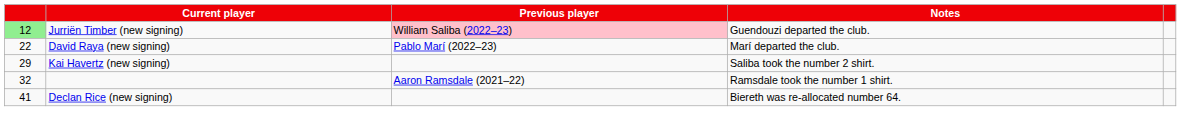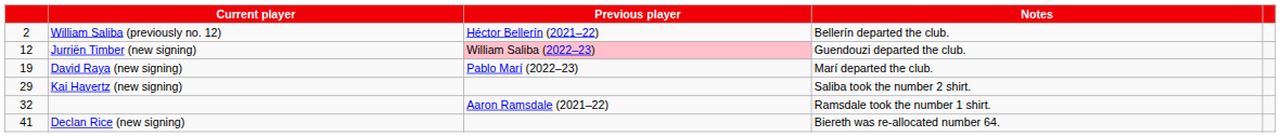 <table class="wikitable" style="text-align:center; font-size:90%; width:100%;">
 <tr>
 <th style="background-color:#ee0107; color:#ffffff;"></th>
 <th style="background-color:#ee0107; color:#ffffff;">Current player</th>
 <th style="background-color:#ee0107; color:#ffffff;">Previous player</th>
 <th style="background-color:#ee0107; color:#ffffff;">Notes</th>
 <th style="background-color:#ee0107; color:#ffffff;"></th>
 </tr>
 <tr>
-<td style="background: lightgreen;">12</td>
+<td>2</td>
+<td style="text-align:left;"> <a href='#'>William Saliba</a> (previously no. 12)</td>
+<td style="text-align:left;"> <a href='#'>Héctor Bellerín</a> (<a href='#'>2021–22</a>)</td>
+<td style="text-align:left;">Bellerín departed the club.</td>
+<td></td>
+</tr>
+<tr>
+<td>12</td>
 <td style="text-align:left;"> <a href='#'>Jurriën Timber</a> (new signing)</td>
 <td style="background: pink; text-align:left;"> William Saliba (<a href='#'>2022–23</a>)</td>
 <td style="text-align:left;">Guendouzi departed the club.</td>
 <td></td>
 </tr>
 <tr>
-<td>22</td>
+<td>19</td>
 <td style="text-align:left;"> <a href='#'>David Raya</a> (new signing)</td>
 <td style="text-align:left;"> <a href='#'>Pablo Marí</a> (2022–23)</td>
 <td style="text-align:left;">Marí departed the club.</td>
 <td></td>
 </tr>
 <tr>
 <td>29</td>
 <td style="text-align:left;"> <a href='#'>Kai Havertz</a> (new signing)</td>
 <td style="text-align:left;"></td>
 <td style="text-align:left;">Saliba took the number 2 shirt.</td>
 <td></td>
 </tr>
 <tr>
 <td>32</td>
 <td style="text-align:left;"></td>
 <td style="text-align:left;"> <a href='#'>Aaron Ramsdale</a> (2021–22)</td>
 <td style="text-align:left;">Ramsdale took the number 1 shirt.</td>
 <td></td>
 </tr>
 <tr>
 <td>41</td>
 <td style="text-align:left;"> <a href='#'>Declan Rice</a> (new signing)</td>
 <td style="text-align:left;"></td>
 <td style="text-align:left;">Biereth was re-allocated number 64.</td>
 <td></td>
 </tr>
 </table>
